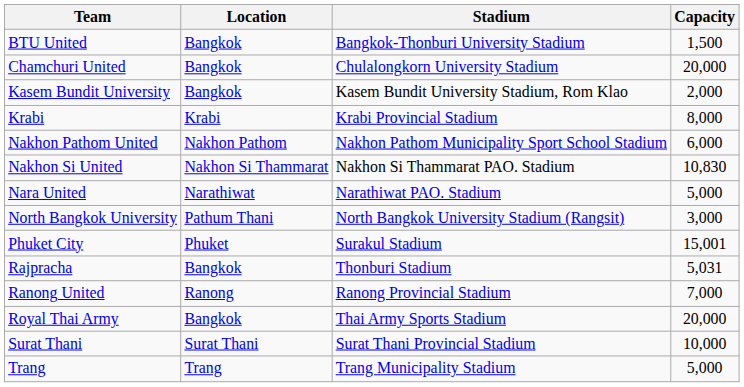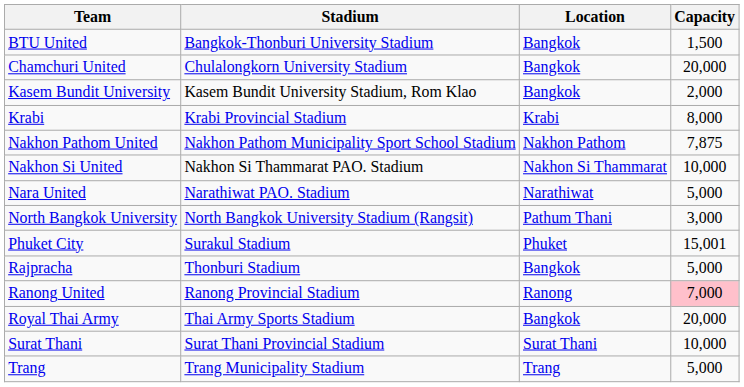 <table class="wikitable sortable">
 <tr>
 <th>Team</th>
+<th>Stadium</th>
 <th>Location</th>
-<th>Stadium</th>
 <th>Capacity</th>
 </tr>
 <tr>
 <td><a href='#'>BTU United</a></td>
+<td><a href='#'>Bangkok-Thonburi University Stadium</a></td>
 <td><a href='#'>Bangkok</a></td>
-<td><a href='#'>Bangkok-Thonburi University Stadium</a></td>
 <td align="center">1,500</td>
 </tr>
 <tr>
 <td><a href='#'>Chamchuri United</a></td>
+<td><a href='#'>Chulalongkorn University Stadium</a></td>
 <td><a href='#'>Bangkok</a></td>
-<td><a href='#'>Chulalongkorn University Stadium</a></td>
 <td align="center">20,000</td>
 </tr>
 <tr>
 <td><a href='#'>Kasem Bundit University</a></td>
+<td>Kasem Bundit University Stadium, Rom Klao</td>
 <td><a href='#'>Bangkok</a></td>
-<td>Kasem Bundit University Stadium, Rom Klao</td>
 <td align="center">2,000</td>
 </tr>
 <tr>
 <td><a href='#'>Krabi</a></td>
+<td><a href='#'>Krabi Provincial Stadium</a></td>
 <td><a href='#'>Krabi</a></td>
-<td><a href='#'>Krabi Provincial Stadium</a></td>
 <td align="center">8,000</td>
 </tr>
 <tr>
 <td><a href='#'>Nakhon Pathom United</a></td>
+<td><a href='#'>Nakhon Pathom Municipality Sport School Stadium</a></td>
 <td><a href='#'>Nakhon Pathom</a></td>
-<td><a href='#'>Nakhon Pathom Municipality Sport School Stadium</a></td>
-<td align="center">6,000</td>
+<td align="center">7,875</td>
 </tr>
 <tr>
 <td><a href='#'>Nakhon Si United</a></td>
+<td>Nakhon Si Thammarat PAO. Stadium</td>
 <td><a href='#'>Nakhon Si Thammarat</a></td>
-<td>Nakhon Si Thammarat PAO. Stadium</td>
-<td align="center">10,830</td>
+<td align="center">10,000</td>
 </tr>
 <tr>
 <td><a href='#'>Nara United</a></td>
+<td><a href='#'>Narathiwat PAO. Stadium</a></td>
 <td><a href='#'>Narathiwat</a></td>
-<td><a href='#'>Narathiwat PAO. Stadium</a></td>
 <td align="center">5,000</td>
 </tr>
 <tr>
 <td><a href='#'>North Bangkok University</a></td>
+<td><a href='#'>North Bangkok University Stadium (Rangsit)</a></td>
 <td><a href='#'>Pathum Thani</a></td>
-<td><a href='#'>North Bangkok University Stadium (Rangsit)</a></td>
 <td align="center">3,000</td>
 </tr>
 <tr>
 <td><a href='#'>Phuket City</a></td>
+<td><a href='#'>Surakul Stadium</a></td>
 <td><a href='#'>Phuket</a></td>
-<td><a href='#'>Surakul Stadium</a></td>
 <td align="center">15,001</td>
 </tr>
 <tr>
 <td><a href='#'>Rajpracha</a></td>
+<td><a href='#'>Thonburi Stadium</a></td>
 <td><a href='#'>Bangkok</a></td>
-<td><a href='#'>Thonburi Stadium</a></td>
-<td align="center">5,031</td>
+<td align="center">5,000</td>
 </tr>
 <tr>
 <td><a href='#'>Ranong United</a></td>
+<td><a href='#'>Ranong Provincial Stadium</a></td>
 <td><a href='#'>Ranong</a></td>
-<td><a href='#'>Ranong Provincial Stadium</a></td>
-<td align="center">7,000</td>
+<td align="center" style="background: pink;">7,000</td>
 </tr>
 <tr>
 <td><a href='#'>Royal Thai Army</a></td>
+<td><a href='#'>Thai Army Sports Stadium</a></td>
 <td><a href='#'>Bangkok</a></td>
-<td><a href='#'>Thai Army Sports Stadium</a></td>
 <td align="center">20,000</td>
 </tr>
 <tr>
 <td><a href='#'>Surat Thani</a></td>
+<td><a href='#'>Surat Thani Provincial Stadium</a></td>
 <td><a href='#'>Surat Thani</a></td>
-<td><a href='#'>Surat Thani Provincial Stadium</a></td>
 <td align="center">10,000</td>
 </tr>
 <tr>
 <td><a href='#'>Trang</a></td>
+<td><a href='#'>Trang Municipality Stadium</a></td>
 <td><a href='#'>Trang</a></td>
-<td><a href='#'>Trang Municipality Stadium</a></td>
 <td align="center">5,000</td>
 </tr>
 </table>
